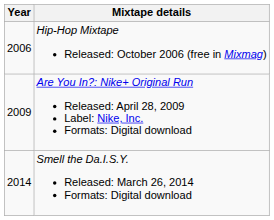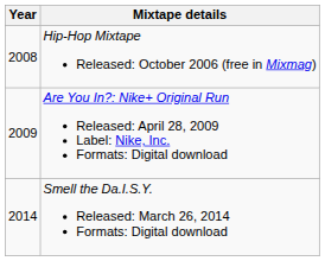 <table class="wikitable" style="text-align:center;">
 <tr>
 <th>Year</th>
 <th>Mixtape details</th>
 </tr>
 <tr>
-<td>2006</td>
+<td>2008</td>
 <td align="left"><em>Hip-Hop Mixtape</em><br><ul><li>Released: October 2006 (free in <em><a href='#'>Mixmag</a></em>)</li></ul></td>
 </tr>
 <tr>
 <td>2009</td>
 <td align="left"><em><a href='#'>Are You In?: Nike+ Original Run</a></em><br><ul><li>Released: April 28, 2009</li><li>Label: <a href='#'>Nike, Inc.</a></li><li>Formats: Digital download</li></ul></td>
 </tr>
 <tr>
 <td>2014</td>
 <td align="left"><em>Smell the Da.I.S.Y.</em><br><ul><li>Released: March 26, 2014</li><li>Formats: Digital download</li></ul></td>
 </tr>
 </table>
